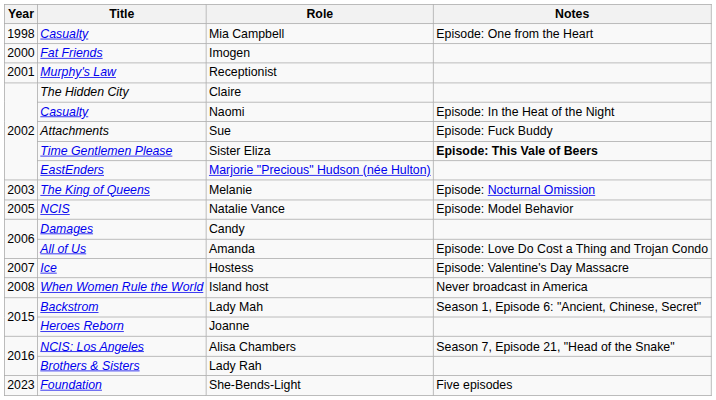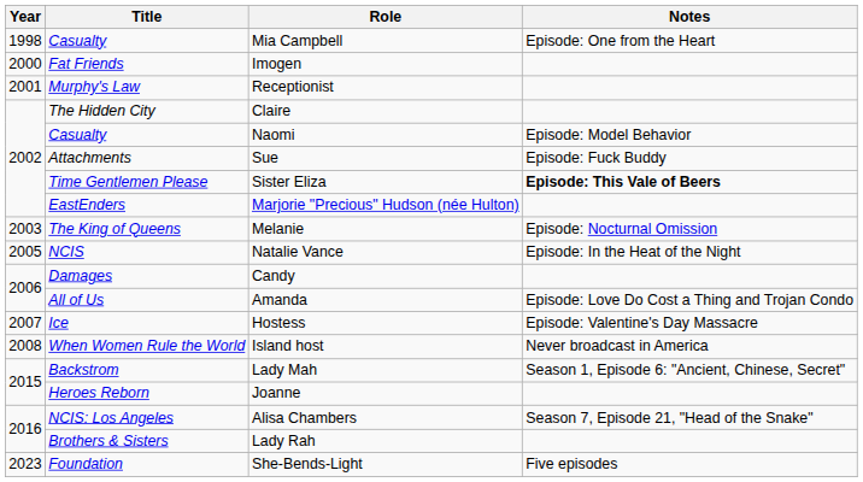 <table class="wikitable sortable">
 <tr>
 <th>Year</th>
 <th>Title</th>
 <th>Role</th>
 <th>Notes</th>
 </tr>
 <tr>
 <td>1998</td>
 <td><em><a href='#'>Casualty</a></em></td>
 <td>Mia Campbell</td>
 <td>Episode: One from the Heart</td>
 </tr>
 <tr>
 <td>2000</td>
 <td><em><a href='#'>Fat Friends</a></em></td>
 <td>Imogen</td>
 <td></td>
 </tr>
 <tr>
 <td>2001</td>
 <td><em><a href='#'>Murphy's Law</a></em></td>
 <td>Receptionist</td>
 <td></td>
 </tr>
 <tr>
 <td rowspan="5">2002</td>
 <td><em>The Hidden City</em></td>
 <td>Claire</td>
 <td></td>
 </tr>
 <tr>
 <td><em><a href='#'>Casualty</a></em></td>
 <td>Naomi</td>
-<td>Episode: In the Heat of the Night</td>
+<td>Episode: Model Behavior</td>
 </tr>
 <tr>
 <td><em>Attachments</em></td>
 <td>Sue</td>
 <td>Episode: Fuck Buddy</td>
 </tr>
 <tr>
 <td><em><a href='#'>Time Gentlemen Please</a></em></td>
 <td>Sister Eliza</td>
 <td><strong>Episode: This Vale of Beers</strong></td>
 </tr>
 <tr>
 <td><em><a href='#'>EastEnders</a></em></td>
 <td><a href='#'>Marjorie "Precious" Hudson (née Hulton)</a></td>
 <td></td>
 </tr>
 <tr>
 <td>2003</td>
 <td><em><a href='#'>The King of Queens</a></em></td>
 <td>Melanie</td>
 <td>Episode: <a href='#'>Nocturnal Omission</a></td>
 </tr>
 <tr>
 <td>2005</td>
 <td><em><a href='#'>NCIS</a></em></td>
 <td>Natalie Vance</td>
-<td>Episode: Model Behavior</td>
+<td>Episode: In the Heat of the Night</td>
 </tr>
 <tr>
 <td rowspan="2">2006</td>
 <td><em><a href='#'>Damages</a></em></td>
 <td>Candy</td>
 <td></td>
 </tr>
 <tr>
 <td><em><a href='#'>All of Us</a></em></td>
 <td>Amanda</td>
 <td>Episode: Love Do Cost a Thing and Trojan Condo</td>
 </tr>
 <tr>
 <td>2007</td>
 <td><em><a href='#'>Ice</a></em></td>
 <td>Hostess</td>
 <td>Episode: Valentine's Day Massacre</td>
 </tr>
 <tr>
 <td>2008</td>
 <td><em><a href='#'>When Women Rule the World</a></em></td>
 <td>Island host</td>
 <td>Never broadcast in America</td>
 </tr>
 <tr>
 <td rowspan="2">2015</td>
 <td><em><a href='#'>Backstrom</a></em></td>
 <td>Lady Mah</td>
 <td>Season 1, Episode 6: "Ancient, Chinese, Secret"</td>
 </tr>
 <tr>
 <td><em><a href='#'>Heroes Reborn</a></em></td>
 <td>Joanne</td>
 <td></td>
 </tr>
 <tr>
 <td rowspan="2">2016</td>
 <td><em><a href='#'>NCIS: Los Angeles</a></em></td>
 <td>Alisa Chambers</td>
 <td>Season 7, Episode 21, "Head of the Snake"</td>
 </tr>
 <tr>
 <td><em><a href='#'>Brothers & Sisters</a></em></td>
 <td>Lady Rah</td>
 </tr>
 <tr>
 <td>2023</td>
 <td><em><a href='#'>Foundation</a></em></td>
 <td>She-Bends-Light</td>
 <td>Five episodes</td>
 </tr>
 </table>
